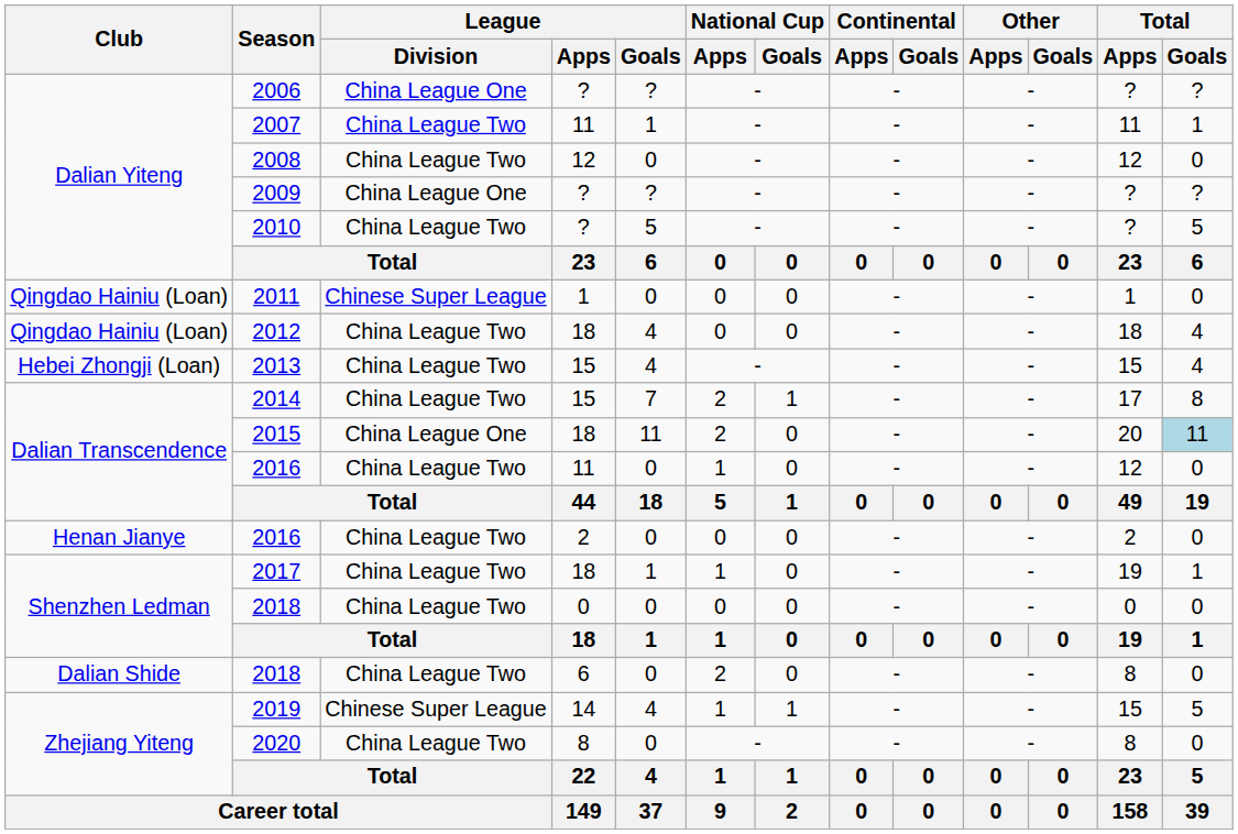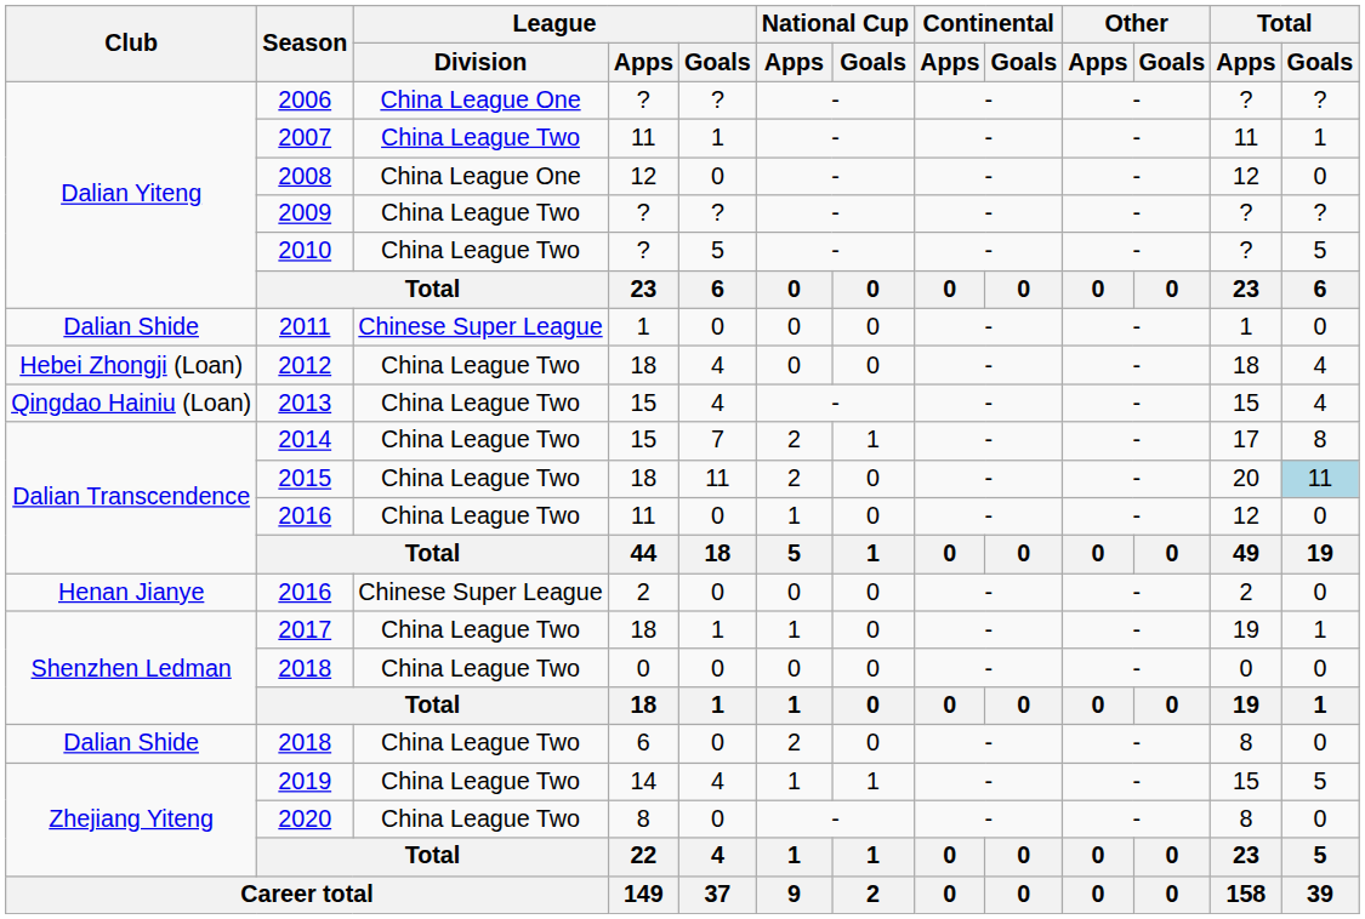 <table class="wikitable" style="text-align: center">
 <tr>
 <th rowspan="2">Club</th>
 <th rowspan="2">Season</th>
 <th colspan="3">League</th>
 <th colspan="2">National Cup</th>
 <th colspan="2">Continental</th>
 <th colspan="2">Other</th>
 <th colspan="2">Total</th>
 </tr>
 <tr>
 <th>Division</th>
 <th>Apps</th>
 <th>Goals</th>
 <th>Apps</th>
 <th>Goals</th>
 <th>Apps</th>
 <th>Goals</th>
 <th>Apps</th>
 <th>Goals</th>
 <th>Apps</th>
 <th>Goals</th>
 </tr>
 <tr>
 <td rowspan=6><a href='#'>Dalian Yiteng</a></td>
 <td><a href='#'>2006</a></td>
 <td><a href='#'>China League One</a></td>
 <td>?</td>
 <td>?</td>
 <td colspan="2">-</td>
 <td colspan="2">-</td>
 <td colspan="2">-</td>
 <td>?</td>
 <td>?</td>
 </tr>
 <tr>
 <td><a href='#'>2007</a></td>
 <td><a href='#'>China League Two</a></td>
 <td>11</td>
 <td>1</td>
 <td colspan="2">-</td>
 <td colspan="2">-</td>
 <td colspan="2">-</td>
 <td>11</td>
 <td>1</td>
 </tr>
 <tr>
 <td><a href='#'>2008</a></td>
-<td>China League Two</td>
+<td>China League One</td>
 <td>12</td>
 <td>0</td>
 <td colspan="2">-</td>
 <td colspan="2">-</td>
 <td colspan="2">-</td>
 <td>12</td>
 <td>0</td>
 </tr>
 <tr>
 <td><a href='#'>2009</a></td>
-<td>China League One</td>
+<td>China League Two</td>
 <td>?</td>
 <td>?</td>
 <td colspan="2">-</td>
 <td colspan="2">-</td>
 <td colspan="2">-</td>
 <td>?</td>
 <td>?</td>
 </tr>
 <tr>
 <td><a href='#'>2010</a></td>
 <td>China League Two</td>
 <td>?</td>
 <td>5</td>
 <td colspan="2">-</td>
 <td colspan="2">-</td>
 <td colspan="2">-</td>
 <td>?</td>
 <td>5</td>
 </tr>
 <tr>
 <th colspan="2"><strong>Total</strong></th>
 <th>23</th>
 <th>6</th>
 <th>0</th>
 <th>0</th>
 <th>0</th>
 <th>0</th>
 <th>0</th>
 <th>0</th>
 <th>23</th>
 <th>6</th>
 </tr>
 <tr>
-<td><a href='#'>Qingdao Hainiu</a> (Loan)</td>
+<td><a href='#'>Dalian Shide</a></td>
 <td><a href='#'>2011</a></td>
 <td><a href='#'>Chinese Super League</a></td>
 <td>1</td>
 <td>0</td>
 <td>0</td>
 <td>0</td>
 <td colspan="2">-</td>
 <td colspan="2">-</td>
 <td>1</td>
 <td>0</td>
 </tr>
 <tr>
-<td><a href='#'>Qingdao Hainiu</a> (Loan)</td>
+<td><a href='#'>Hebei Zhongji</a> (Loan)</td>
 <td><a href='#'>2012</a></td>
 <td>China League Two</td>
 <td>18</td>
 <td>4</td>
 <td>0</td>
 <td>0</td>
 <td colspan="2">-</td>
 <td colspan="2">-</td>
 <td>18</td>
 <td>4</td>
 </tr>
 <tr>
-<td><a href='#'>Hebei Zhongji</a> (Loan)</td>
+<td><a href='#'>Qingdao Hainiu</a> (Loan)</td>
 <td><a href='#'>2013</a></td>
 <td>China League Two</td>
 <td>15</td>
 <td>4</td>
 <td colspan="2">-</td>
 <td colspan="2">-</td>
 <td colspan="2">-</td>
 <td>15</td>
 <td>4</td>
 </tr>
 <tr>
 <td rowspan=4><a href='#'>Dalian Transcendence</a></td>
 <td><a href='#'>2014</a></td>
 <td>China League Two</td>
 <td>15</td>
 <td>7</td>
 <td>2</td>
 <td>1</td>
 <td colspan="2">-</td>
 <td colspan="2">-</td>
 <td>17</td>
 <td>8</td>
 </tr>
 <tr>
 <td><a href='#'>2015</a></td>
-<td>China League One</td>
+<td>China League Two</td>
 <td>18</td>
 <td>11</td>
 <td>2</td>
 <td>0</td>
 <td colspan="2">-</td>
 <td colspan="2">-</td>
 <td>20</td>
 <td style="background: lightblue;">11</td>
 </tr>
 <tr>
 <td><a href='#'>2016</a></td>
 <td>China League Two</td>
 <td>11</td>
 <td>0</td>
 <td>1</td>
 <td>0</td>
 <td colspan="2">-</td>
 <td colspan="2">-</td>
 <td>12</td>
 <td>0</td>
 </tr>
 <tr>
 <th colspan="2"><strong>Total</strong></th>
 <th>44</th>
 <th>18</th>
 <th>5</th>
 <th>1</th>
 <th>0</th>
 <th>0</th>
 <th>0</th>
 <th>0</th>
 <th>49</th>
 <th>19</th>
 </tr>
 <tr>
 <td><a href='#'>Henan Jianye</a></td>
 <td><a href='#'>2016</a></td>
-<td>China League Two</td>
+<td>Chinese Super League</td>
 <td>2</td>
 <td>0</td>
 <td>0</td>
 <td>0</td>
 <td colspan="2">-</td>
 <td colspan="2">-</td>
 <td>2</td>
 <td>0</td>
 </tr>
 <tr>
 <td rowspan=3><a href='#'>Shenzhen Ledman</a></td>
 <td><a href='#'>2017</a></td>
 <td>China League Two</td>
 <td>18</td>
 <td>1</td>
 <td>1</td>
 <td>0</td>
 <td colspan="2">-</td>
 <td colspan="2">-</td>
 <td>19</td>
 <td>1</td>
 </tr>
 <tr>
 <td><a href='#'>2018</a></td>
 <td>China League Two</td>
 <td>0</td>
 <td>0</td>
 <td>0</td>
 <td>0</td>
 <td colspan="2">-</td>
 <td colspan="2">-</td>
 <td>0</td>
 <td>0</td>
 </tr>
 <tr>
 <th colspan="2"><strong>Total</strong></th>
 <th>18</th>
 <th>1</th>
 <th>1</th>
 <th>0</th>
 <th>0</th>
 <th>0</th>
 <th>0</th>
 <th>0</th>
 <th>19</th>
 <th>1</th>
 </tr>
 <tr>
 <td><a href='#'>Dalian Shide</a></td>
 <td><a href='#'>2018</a></td>
 <td>China League Two</td>
 <td>6</td>
 <td>0</td>
 <td>2</td>
 <td>0</td>
 <td colspan="2">-</td>
 <td colspan="2">-</td>
 <td>8</td>
 <td>0</td>
 </tr>
 <tr>
 <td rowspan=3><a href='#'>Zhejiang Yiteng</a></td>
 <td><a href='#'>2019</a></td>
-<td>Chinese Super League</td>
+<td>China League Two</td>
 <td>14</td>
 <td>4</td>
 <td>1</td>
 <td>1</td>
 <td colspan="2">-</td>
 <td colspan="2">-</td>
 <td>15</td>
 <td>5</td>
 </tr>
 <tr>
 <td><a href='#'>2020</a></td>
 <td>China League Two</td>
 <td>8</td>
 <td>0</td>
 <td colspan="2">-</td>
 <td colspan="2">-</td>
 <td colspan="2">-</td>
 <td>8</td>
 <td>0</td>
 </tr>
 <tr>
 <th colspan="2"><strong>Total</strong></th>
 <th>22</th>
 <th>4</th>
 <th>1</th>
 <th>1</th>
 <th>0</th>
 <th>0</th>
 <th>0</th>
 <th>0</th>
 <th>23</th>
 <th>5</th>
 </tr>
 <tr>
 <th colspan=3>Career total</th>
 <th>149</th>
 <th>37</th>
 <th>9</th>
 <th>2</th>
 <th>0</th>
 <th>0</th>
 <th>0</th>
 <th>0</th>
 <th>158</th>
 <th>39</th>
 </tr>
 </table>
